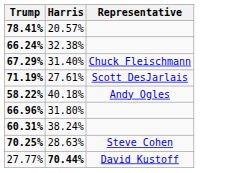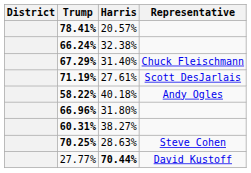 <table class="wikitable sortable">
 <tr>
+<th>District</th>
 <th>Trump</th>
 <th>Harris</th>
 <th>Representative</th>
 </tr>
 <tr align="center">
+<th></th>
 <td><strong>78.41%</strong></td>
 <td>20.57%</td>
 <td></td>
 </tr>
 <tr align="center">
+<th></th>
 <td><strong>66.24%</strong></td>
 <td>32.38%</td>
 <td></td>
 </tr>
 <tr align="center">
+<th></th>
 <td><strong>67.29%</strong></td>
 <td>31.40%</td>
 <td><a href='#'>Chuck Fleischmann</a></td>
 </tr>
 <tr align="center">
+<th></th>
 <td><strong>71.19%</strong></td>
 <td>27.61%</td>
 <td><a href='#'>Scott DesJarlais</a></td>
 </tr>
 <tr align="center">
+<th></th>
 <td><strong>58.22%</strong></td>
 <td>40.18%</td>
 <td><a href='#'>Andy Ogles</a></td>
 </tr>
 <tr align="center">
+<th></th>
 <td><strong>66.96%</strong></td>
 <td>31.80%</td>
 <td></td>
 </tr>
 <tr align="center">
+<th></th>
 <td><strong>60.31%</strong></td>
-<td>38.24%</td>
+<td>38.27%</td>
 <td></td>
 </tr>
 <tr align="center">
+<th></th>
 <td><strong>70.25%</strong></td>
 <td>28.63%</td>
 <td><a href='#'>Steve Cohen</a></td>
 </tr>
 <tr align="center">
+<th></th>
 <td>27.77%</td>
 <td><strong>70.44%</strong></td>
 <td><a href='#'>David Kustoff</a></td>
 </tr>
 </table>
